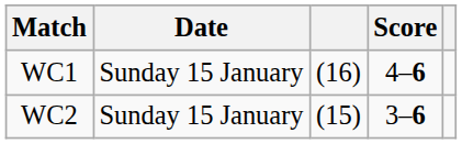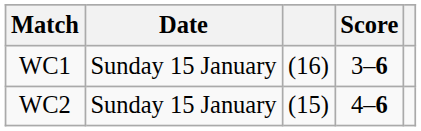 <table class="wikitable" style="font-size: 90%; margin: 1em auto 1em auto;">
 <tr>
 <th>Match</th>
 <th>Date</th>
 <th></th>
 <th>Score</th>
 <th></th>
 </tr>
 <tr>
 <td align="center">WC1</td>
 <td>Sunday 15 January</td>
 <td> (16)</td>
-<td align="center">4–<strong>6</strong></td>
+<td align="center">3–<strong>6</strong></td>
 <td><strong></strong></td>
 </tr>
 <tr>
 <td align="center">WC2</td>
 <td>Sunday 15 January</td>
 <td> (15)</td>
-<td align="center">3–<strong>6</strong></td>
+<td align="center">4–<strong>6</strong></td>
 <td><strong></strong></td>
 </tr>
 </table>
